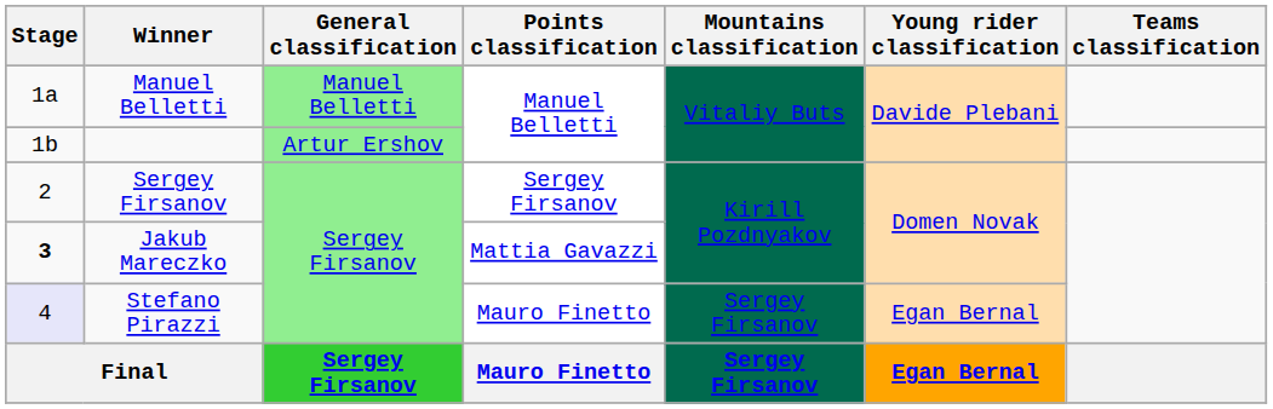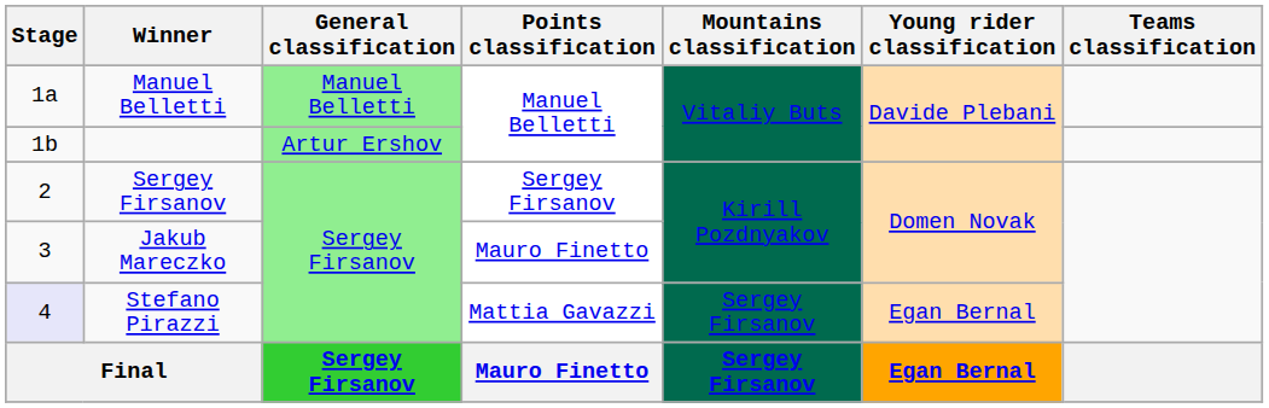 <table class=wikitable style="text-align: center; font-size:smaller;">
 <tr>
 <th style="width:1%;">Stage</th>
 <th style="width:14%;">Winner</th>
 <th style="width:15%;">General classification<br></th>
 <th style="width:15%;">Points classification<br></th>
 <th style="width:15%;">Mountains classification<br></th>
 <th style="width:15%;">Young rider classification<br></th>
 <th style="width:15%;">Teams classification<br></th>
 </tr>
 <tr>
 <td>1a</td>
 <td><a href='#'>Manuel Belletti</a></td>
 <td style="background:lightgreen;"><a href='#'>Manuel Belletti</a></td>
 <td style="background:white;" rowspan=2><a href='#'>Manuel Belletti</a></td>
 <td style="background-color:#006A4E;" rowspan=2><a href='#'>Vitaliy Buts</a></td>
 <td style="background:navajowhite;" rowspan=2><a href='#'>Davide Plebani</a></td>
 <td></td>
 </tr>
 <tr>
 <td>1b</td>
 <td></td>
 <td style="background-color:lightgreen;"><a href='#'>Artur Ershov</a></td>
 <td></td>
 </tr>
 <tr>
 <td>2</td>
 <td><a href='#'>Sergey Firsanov</a></td>
 <td style="background-color:lightgreen;" rowspan=3><a href='#'>Sergey Firsanov</a></td>
 <td style="background:white;"><a href='#'>Sergey Firsanov</a></td>
 <td style="background-color:#006A4E;" rowspan=2><a href='#'>Kirill Pozdnyakov</a></td>
 <td style="background:navajowhite;" rowspan=2><a href='#'>Domen Novak</a></td>
 <td rowspan=3></td>
 </tr>
 <tr>
-<td><strong>3</strong></td>
+<td>3</td>
 <td><a href='#'>Jakub Mareczko</a></td>
-<td style="background:white;"><a href='#'>Mattia Gavazzi</a></td>
+<td style="background:white;"><a href='#'>Mauro Finetto</a></td>
 </tr>
 <tr>
 <td style="background: lavender;">4</td>
 <td><a href='#'>Stefano Pirazzi</a></td>
-<td style="background:white;"><a href='#'>Mauro Finetto</a></td>
+<td style="background:white;"><a href='#'>Mattia Gavazzi</a></td>
 <td style="background-color:#006A4E;"><a href='#'>Sergey Firsanov</a></td>
 <td style="background:navajowhite;"><a href='#'>Egan Bernal</a></td>
 </tr>
 <tr>
 <th colspan=2><strong>Final</strong></th>
 <th style="background-color:limegreen;"><a href='#'>Sergey Firsanov</a></th>
 <th style="background:offwhite;"><a href='#'>Mauro Finetto</a></th>
 <th style="background-color:#006A4E;"><a href='#'>Sergey Firsanov</a></th>
 <th style="background:orange;"><a href='#'>Egan Bernal</a></th>
 <th></th>
 </tr>
 </table>
